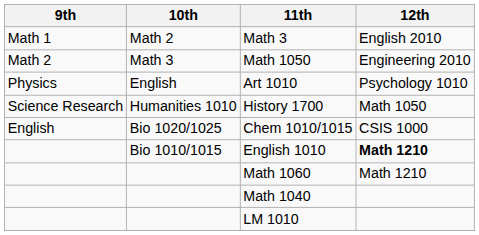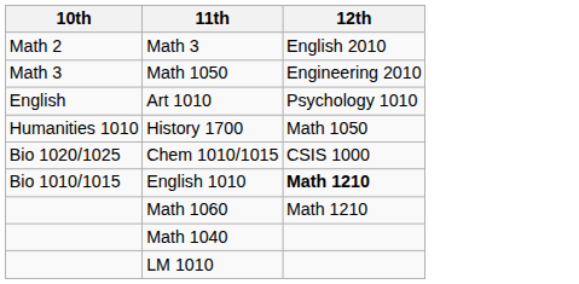 <table class="wikitable" border="1">
 <tr>
-<th>9th</th>
 <th>10th</th>
 <th>11th</th>
 <th>12th</th>
 </tr>
 <tr>
-<td>Math 1</td>
 <td>Math 2</td>
 <td>Math 3</td>
 <td>English 2010</td>
 </tr>
 <tr>
-<td>Math 2</td>
 <td>Math 3</td>
 <td>Math 1050</td>
 <td>Engineering 2010</td>
 </tr>
 <tr>
-<td>Physics</td>
 <td>English</td>
 <td>Art 1010</td>
 <td>Psychology 1010</td>
 </tr>
 <tr>
-<td>Science Research</td>
 <td>Humanities 1010</td>
 <td>History 1700</td>
 <td>Math 1050</td>
 </tr>
 <tr>
-<td>English</td>
 <td>Bio 1020/1025</td>
 <td>Chem 1010/1015</td>
 <td>CSIS 1000</td>
 </tr>
 <tr>
-<td></td>
 <td>Bio 1010/1015</td>
 <td>English 1010</td>
 <td><strong>Math 1210</strong></td>
 </tr>
 <tr>
 <td></td>
-<td></td>
 <td>Math 1060</td>
 <td>Math 1210</td>
 </tr>
 <tr>
-<td></td>
 <td></td>
 <td>Math 1040</td>
 <td></td>
 </tr>
 <tr>
 <td></td>
-<td></td>
 <td>LM 1010</td>
 <td></td>
 </tr>
 </table>
